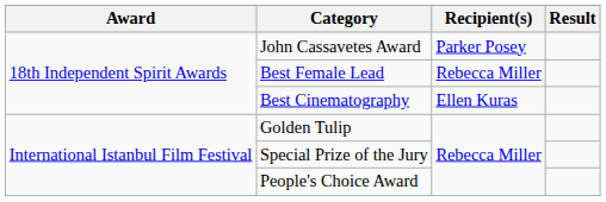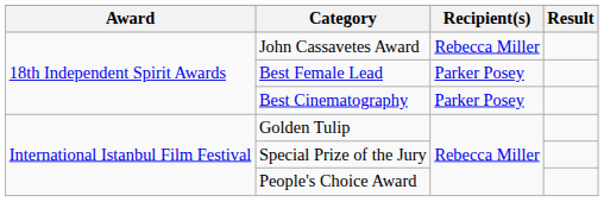 <table class="wikitable sortable">
 <tr style="background:#ccc; text-align:center;">
 </tr>
 <tr style="background:#ccc; text-align:center;">
 <th>Award</th>
 <th>Category</th>
 <th>Recipient(s)</th>
 <th>Result</th>
 </tr>
 <tr>
 <td rowspan="3"><a href='#'>18th Independent Spirit Awards</a></td>
 <td>John Cassavetes Award</td>
+<td><a href='#'>Rebecca Miller</a></td>
+<td></td>
+</tr>
+<tr>
+<td><a href='#'>Best Female Lead</a></td>
 <td><a href='#'>Parker Posey</a></td>
 <td></td>
 </tr>
 <tr>
-<td><a href='#'>Best Female Lead</a></td>
-<td><a href='#'>Rebecca Miller</a></td>
-<td></td>
-</tr>
-<tr>
 <td><a href='#'>Best Cinematography</a></td>
-<td><a href='#'>Ellen Kuras</a></td>
+<td><a href='#'>Parker Posey</a></td>
 <td></td>
 </tr>
 <tr>
 <td rowspan="3"><a href='#'>International Istanbul Film Festival</a></td>
 <td>Golden Tulip</td>
 <td rowspan="3"><a href='#'>Rebecca Miller</a></td>
 <td></td>
 </tr>
 <tr>
 <td>Special Prize of the Jury</td>
 <td></td>
 </tr>
 <tr>
 <td>People's Choice Award</td>
 <td></td>
 </tr>
 </table>
